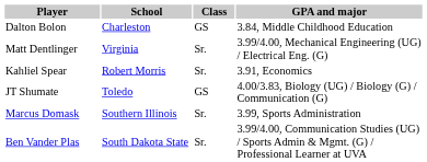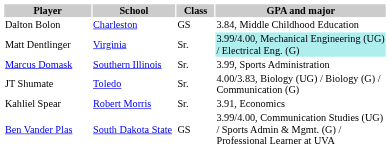 <table style="width:600px" "border:'1' 'solid' 'gray' ">
 <tr>
 <th style="background:#ccc; width:23%;">Player</th>
 <th style="background:#ccc; width:22%;">School</th>
 <th style="background:#ccc; width:10%;">Class</th>
 <th style="background:#ccc; width:80%;">GPA and major</th>
 </tr>
 <tr>
 <td>Dalton Bolon</td>
 <td><a href='#'>Charleston</a></td>
 <td>GS</td>
 <td>3.84, Middle Childhood Education</td>
 </tr>
 <tr>
 <td>Matt Dentlinger</td>
 <td><a href='#'>Virginia</a></td>
 <td>Sr.</td>
-<td>3.99/4.00, Mechanical Engineering (UG) / Electrical Eng. (G)</td>
+<td style="background: paleturquoise;">3.99/4.00, Mechanical Engineering (UG) / Electrical Eng. (G)</td>
+</tr>
+<tr>
+<td><a href='#'>Marcus Domask</a></td>
+<td><a href='#'>Southern Illinois</a></td>
+<td>Sr.</td>
+<td>3.99, Sports Administration</td>
+</tr>
+<tr>
+<td>JT Shumate</td>
+<td><a href='#'>Toledo</a></td>
+<td>Sr.</td>
+<td>4.00/3.83, Biology (UG) / Biology (G) / Communication (G)</td>
 </tr>
 <tr>
 <td>Kahliel Spear</td>
 <td><a href='#'>Robert Morris</a></td>
 <td>Sr.</td>
 <td>3.91, Economics</td>
 </tr>
 <tr>
-<td>JT Shumate</td>
-<td><a href='#'>Toledo</a></td>
-<td>GS</td>
-<td>4.00/3.83, Biology (UG) / Biology (G) / Communication (G)</td>
-</tr>
-<tr>
-<td><a href='#'>Marcus Domask</a></td>
-<td><a href='#'>Southern Illinois</a></td>
-<td>Sr.</td>
-<td>3.99, Sports Administration</td>
-</tr>
-<tr>
 <td><a href='#'>Ben Vander Plas</a></td>
 <td><a href='#'>South Dakota State</a></td>
-<td>Sr.</td>
+<td>GS</td>
 <td>3.99/4.00, Communication Studies (UG) / Sports Admin & Mgmt. (G) / Professional Learner at UVA</td>
 </tr>
 </table>
